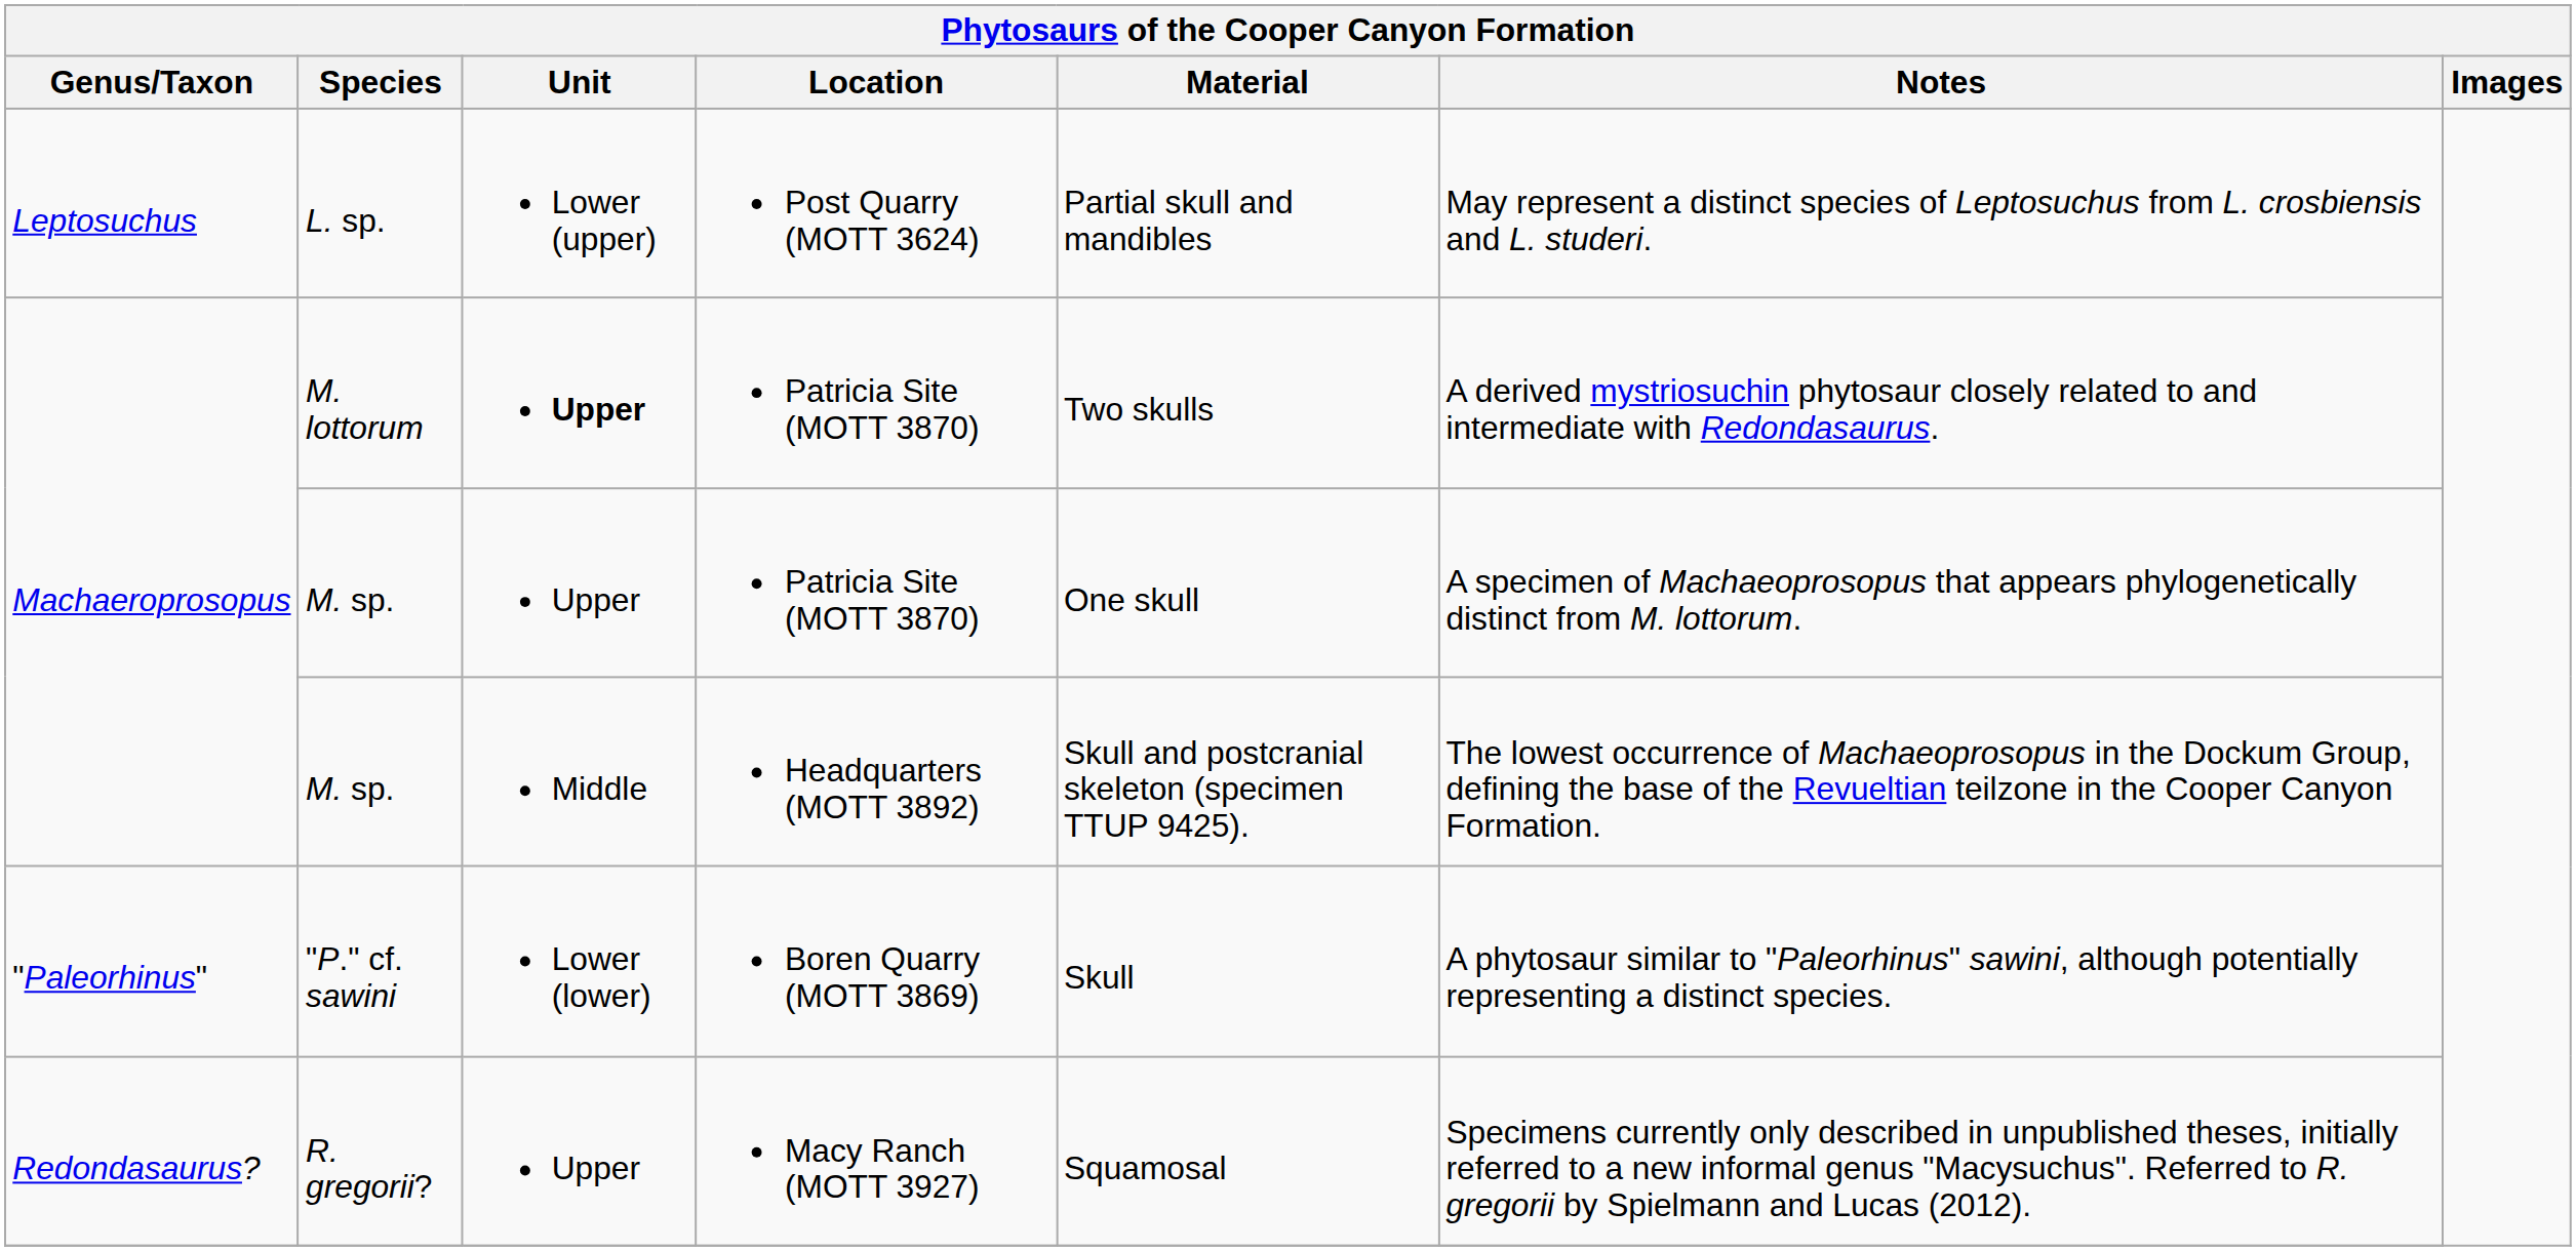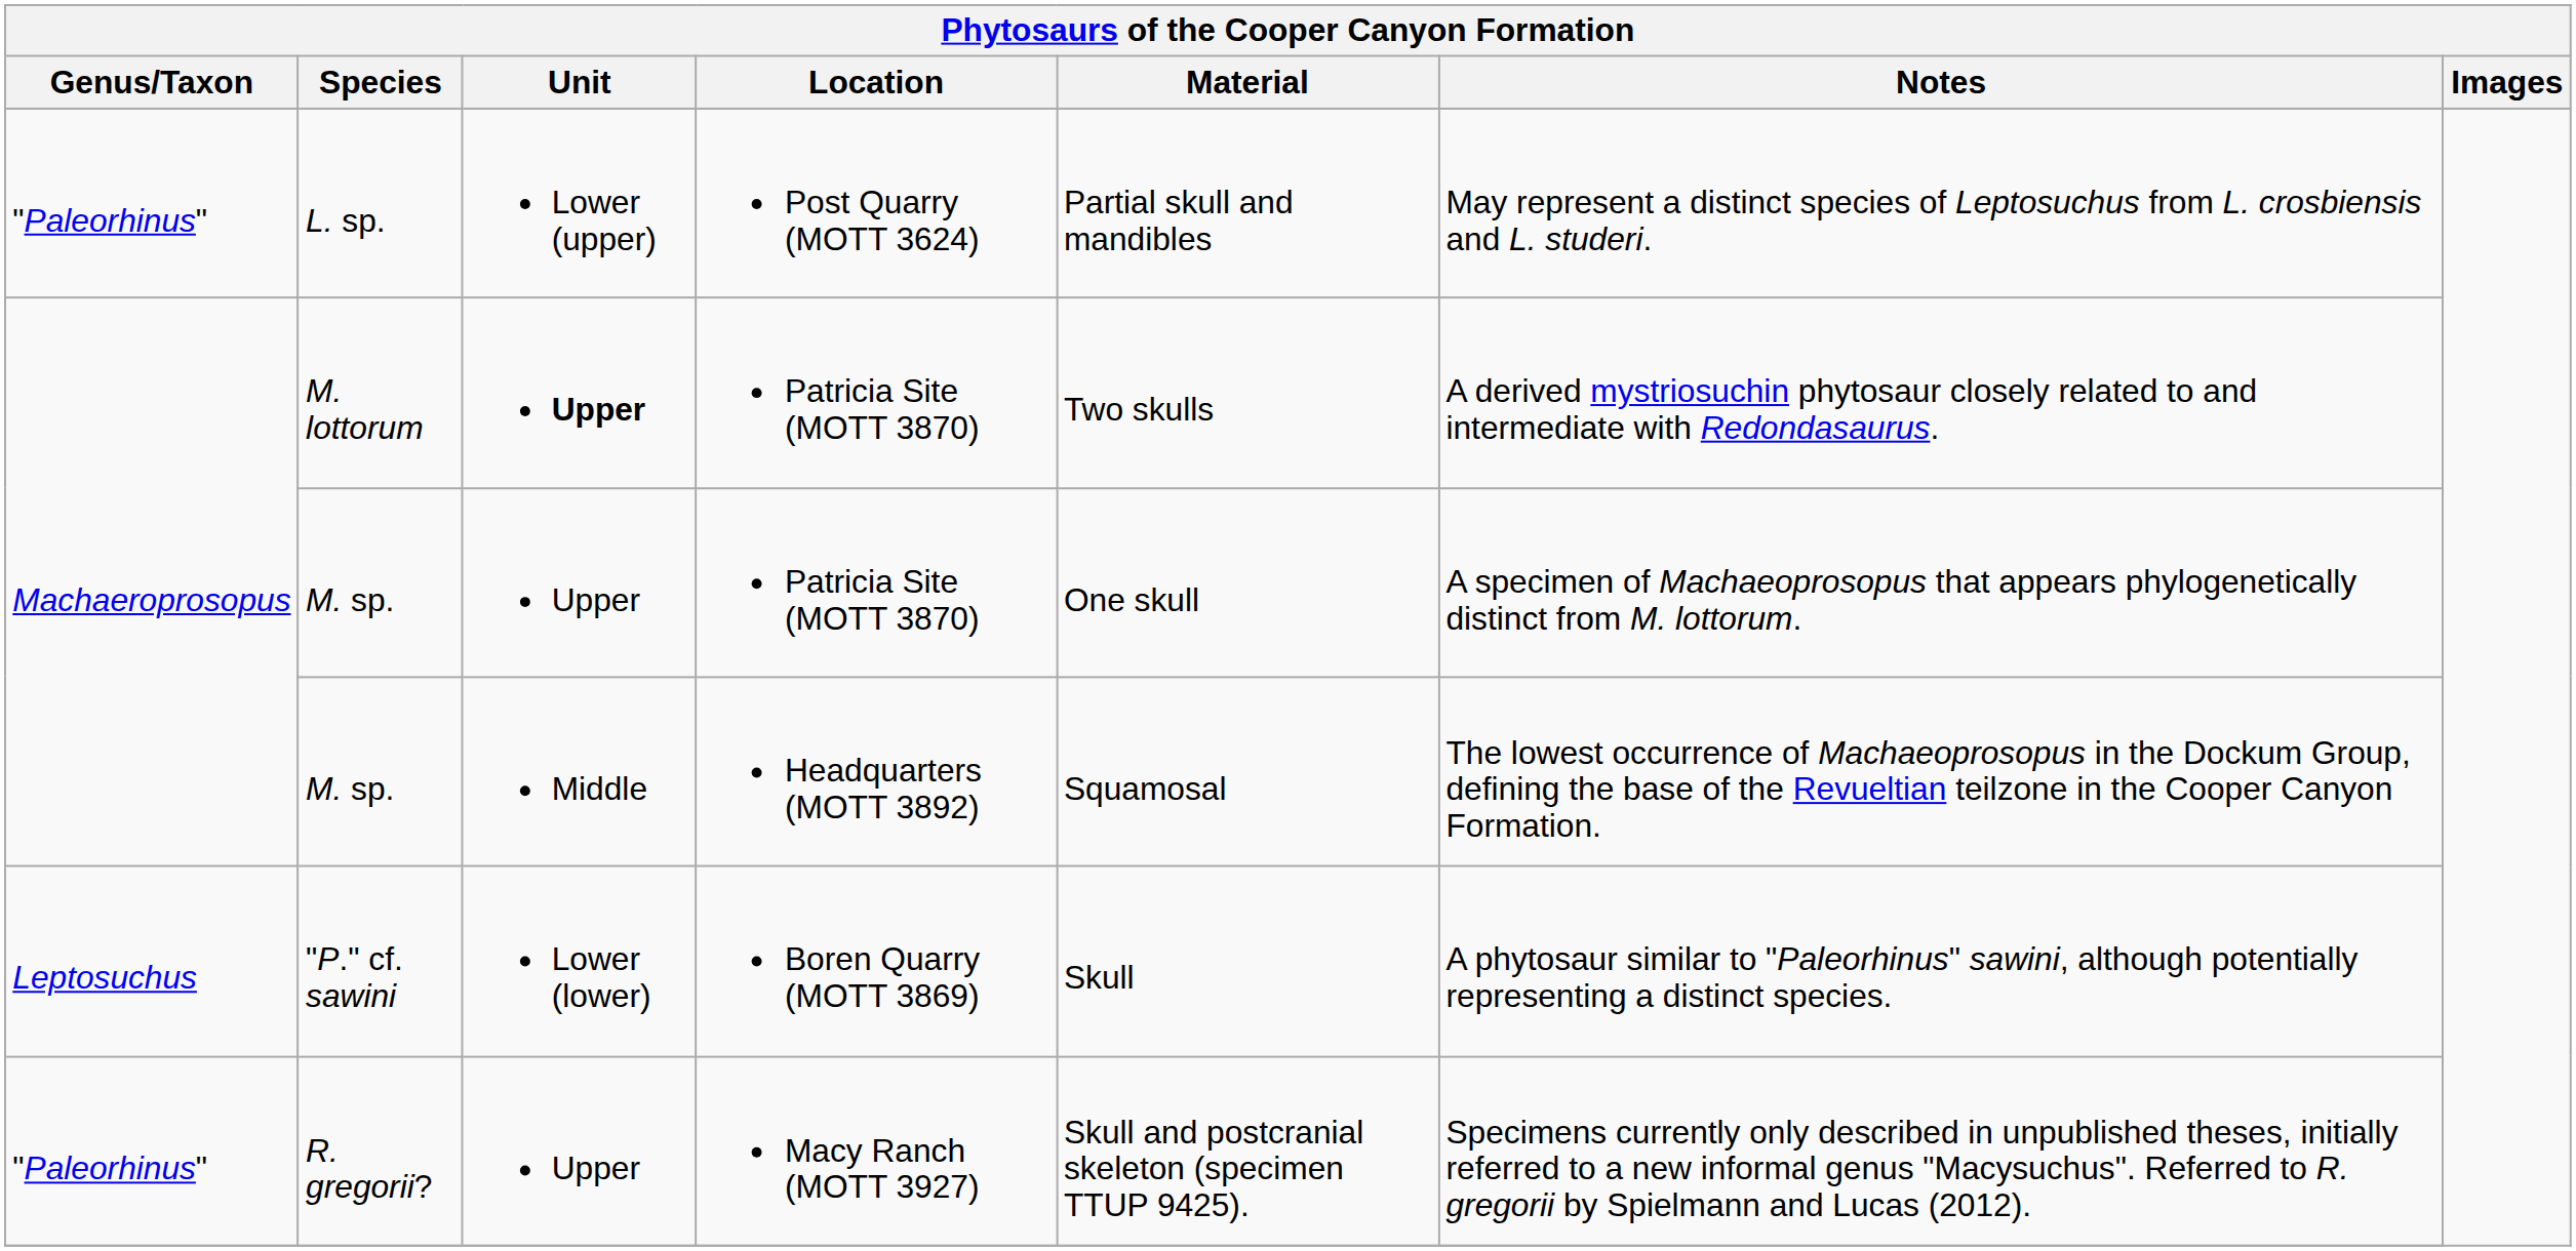 <table class="wikitable" align="center" width="100%">
 <tr>
 <th colspan="7" align="center"><strong><a href='#'>Phytosaurs</a> of the Cooper Canyon Formation</strong></th>
 </tr>
 <tr>
 <th>Genus/Taxon</th>
 <th>Species</th>
 <th>Unit</th>
 <th>Location</th>
 <th>Material</th>
 <th>Notes</th>
 <th>Images</th>
 </tr>
 <tr>
-<td><br><em><a href='#'>Leptosuchus</a></em></td>
+<td><br>"<em><a href='#'>Paleorhinus</a></em>"</td>
 <td><br><em>L.</em> sp.</td>
 <td><br><ul><li>Lower (upper)</li></ul></td>
 <td><br><ul><li>Post Quarry (MOTT 3624)</li></ul></td>
 <td><br>Partial skull and mandibles</td>
 <td><br>May represent a distinct species of <em>Leptosuchus</em> from <em>L. crosbiensis</em> and <em>L. studeri</em>.</td>
 <td rowspan="107"></td>
 </tr>
 <tr>
 <td rowspan="3"><br><em><a href='#'>Machaeroprosopus</a></em></td>
 <td><br><em>M. lottorum</em></td>
 <td><strong><br><ul><li>Upper</li></ul></strong></td>
 <td><br><ul><li>Patricia Site (MOTT 3870)</li></ul></td>
 <td><br>Two skulls</td>
 <td><br>A derived <a href='#'>mystriosuchin</a> phytosaur closely related to and intermediate with <em><a href='#'>Redondasaurus</a></em>.</td>
 </tr>
 <tr>
 <td><br><em>M.</em> sp.</td>
 <td><br><ul><li>Upper</li></ul></td>
 <td><br><ul><li>Patricia Site (MOTT 3870)</li></ul></td>
 <td><br>One skull</td>
 <td><br>A specimen of <em>Machaeoprosopus</em> that appears phylogenetically distinct from <em>M. lottorum</em>.</td>
 </tr>
 <tr>
 <td><br><em>M.</em> sp.</td>
 <td><br><ul><li>Middle</li></ul></td>
 <td><br><ul><li>Headquarters (MOTT 3892)</li></ul></td>
-<td><br>Skull and postcranial skeleton (specimen TTUP 9425).</td>
+<td><br>Squamosal</td>
 <td><br>The lowest occurrence of <em>Machaeoprosopus</em> in the Dockum Group, defining the base of the <a href='#'>Revueltian</a> teilzone in the Cooper Canyon Formation.</td>
 </tr>
 <tr>
-<td><br>"<em><a href='#'>Paleorhinus</a></em>"</td>
+<td><br><em><a href='#'>Leptosuchus</a></em></td>
 <td><br>"<em>P</em>." cf. <em>sawini</em></td>
 <td><br><ul><li>Lower (lower)</li></ul></td>
 <td><br><ul><li>Boren Quarry (MOTT 3869)</li></ul></td>
 <td><br>Skull</td>
 <td><br>A phytosaur similar to "<em>Paleorhinus</em>" <em>sawini</em>, although potentially representing a distinct species.</td>
 </tr>
 <tr>
-<td><br><em><a href='#'>Redondasaurus</a>?</em></td>
+<td><br>"<em><a href='#'>Paleorhinus</a></em>"</td>
 <td><br><em>R. gregorii</em>?</td>
 <td><br><ul><li>Upper</li></ul></td>
 <td><br><ul><li>Macy Ranch (MOTT 3927)</li></ul></td>
-<td><br>Squamosal</td>
+<td><br>Skull and postcranial skeleton (specimen TTUP 9425).</td>
 <td><br>Specimens currently only described in unpublished theses, initially referred to a new informal genus "Macysuchus". Referred to <em>R. gregorii</em> by Spielmann and Lucas (2012).</td>
 </tr>
 <tr>
 </tr>
 </table>
